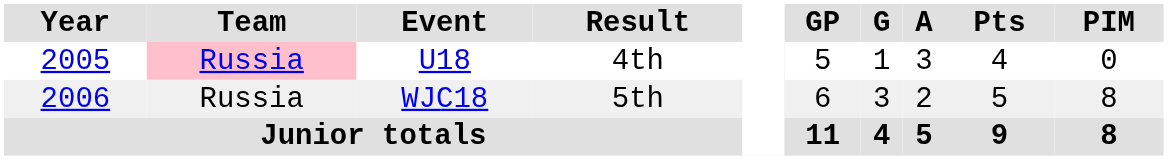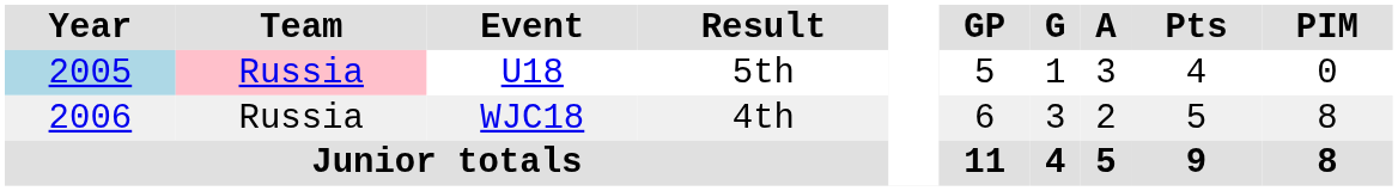 <table border="0" cellpadding="1" cellspacing="0" style="text-align:center; width:40em">
 <tr ALIGN="center" bgcolor="#e0e0e0">
 <th>Year</th>
 <th>Team</th>
 <th>Event</th>
 <th>Result</th>
 <th rowspan="99" bgcolor="#ffffff"> </th>
 <th>GP</th>
 <th>G</th>
 <th>A</th>
 <th>Pts</th>
 <th>PIM</th>
 </tr>
 <tr>
-<td><a href='#'>2005</a></td>
+<td style="background: lightblue;"><a href='#'>2005</a></td>
 <td style="background: pink;"><a href='#'>Russia</a></td>
 <td><a href='#'>U18</a></td>
-<td>4th</td>
+<td>5th</td>
 <td>5</td>
 <td>1</td>
 <td>3</td>
 <td>4</td>
 <td>0</td>
 </tr>
 <tr bgcolor="#f0f0f0">
 <td><a href='#'>2006</a></td>
 <td>Russia</td>
 <td><a href='#'>WJC18</a></td>
-<td>5th</td>
+<td>4th</td>
 <td>6</td>
 <td>3</td>
 <td>2</td>
 <td>5</td>
 <td>8</td>
 </tr>
 <tr bgcolor="#e0e0e0">
 <th colspan=4>Junior totals</th>
 <th>11</th>
 <th>4</th>
 <th>5</th>
 <th>9</th>
 <th>8</th>
 </tr>
 </table>
